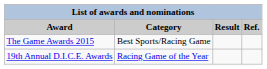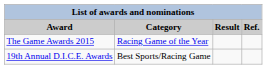 <table class="wikitable" style="font-size:90%;">
 <tr>
 <th colspan="4" style="background:#B0C4DE;">List of awards and nominations</th>
 </tr>
 <tr>
 <th style="background:#ccc;">Award</th>
 <th style="background:#ccc;">Category</th>
 <th style="background:#ccc;">Result</th>
 <th style="background:#ccc;">Ref.</th>
 </tr>
 <tr>
 <td><a href='#'>The Game Awards 2015</a></td>
-<td>Best Sports/Racing Game</td>
+<td><a href='#'>Racing Game of the Year</a></td>
 <td></td>
 <td></td>
 </tr>
 <tr>
 <td><a href='#'>19th Annual D.I.C.E. Awards</a></td>
-<td><a href='#'>Racing Game of the Year</a></td>
+<td>Best Sports/Racing Game</td>
 <td></td>
 <td></td>
 </tr>
 </table>
